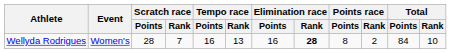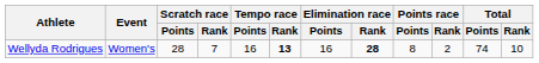 <table class=wikitable style=font-size:90%;text-align:center>
 <tr>
 <th rowspan=2>Athlete</th>
 <th rowspan=2>Event</th>
 <th colspan=2>Scratch race</th>
 <th colspan=2>Tempo race</th>
 <th colspan=2>Elimination race</th>
 <th colspan=2>Points race</th>
 <th colspan=2>Total</th>
 </tr>
 <tr style=font-size:95%>
 <th>Points</th>
 <th>Rank</th>
 <th>Points</th>
 <th>Rank</th>
 <th>Points</th>
 <th>Rank</th>
 <th>Points</th>
 <th>Rank</th>
 <th>Points</th>
 <th>Rank</th>
 </tr>
 <tr>
 <td align=left><a href='#'>Wellyda Rodrigues</a></td>
 <td align=left><a href='#'>Women's</a></td>
 <td>28</td>
 <td>7</td>
 <td>16</td>
-<td>13</td>
+<td><strong>13</strong></td>
 <td>16</td>
 <td><strong>28</strong></td>
 <td>8</td>
 <td>2</td>
-<td>84</td>
+<td>74</td>
 <td>10</td>
 </tr>
 </table>
